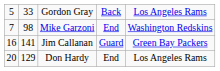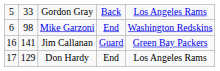 <table class="wikitable" style="text-align:center">
 <tr>
 <td>5</td>
 <td>33</td>
 <td>Gordon Gray</td>
 <td><a href='#'>Back</a></td>
 <td><a href='#'>Los Angeles Rams</a></td>
 </tr>
 <tr>
-<td>7</td>
+<td>6</td>
 <td>98</td>
 <td><a href='#'>Mike Garzoni</a></td>
 <td><a href='#'>End</a></td>
 <td><a href='#'>Washington Redskins</a></td>
 </tr>
 <tr>
 <td>16</td>
 <td>141</td>
 <td>Jim Callanan</td>
 <td><a href='#'>Guard</a></td>
 <td><a href='#'>Green Bay Packers</a></td>
 </tr>
 <tr>
-<td>20</td>
+<td>17</td>
 <td>129</td>
 <td>Don Hardy</td>
 <td>End</td>
 <td>Los Angeles Rams</td>
 </tr>
 </table>
